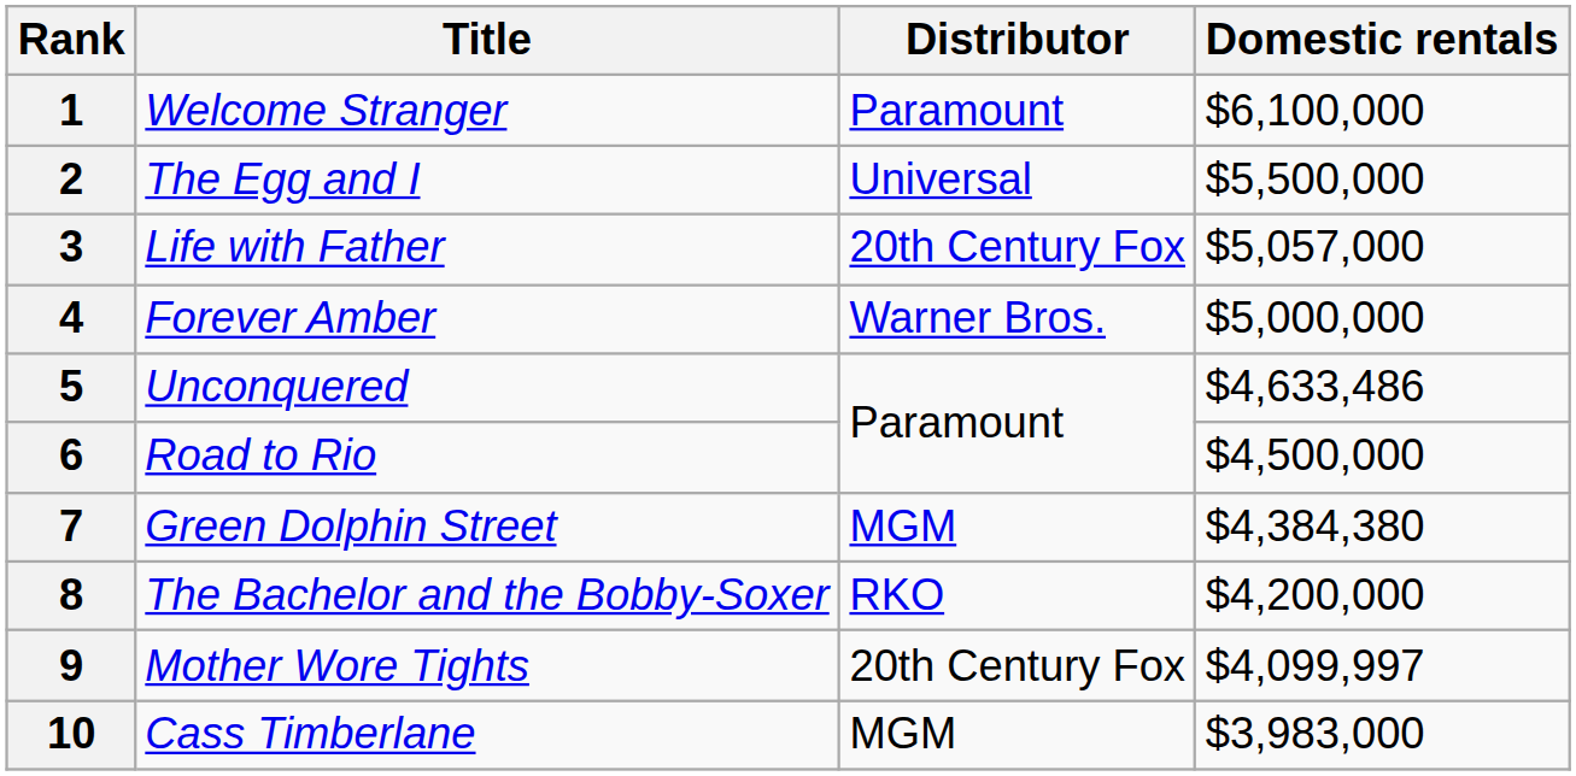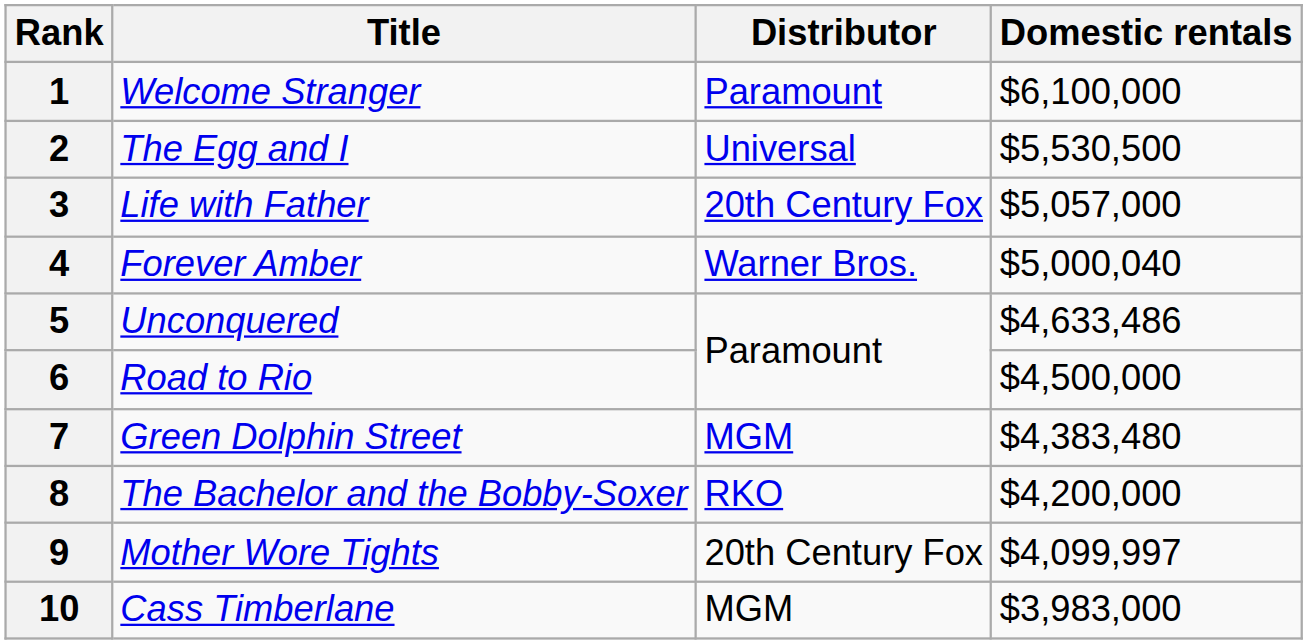 <table class="wikitable sortable" style="margin:auto; margin:auto;">
 <tr>
 <th>Rank</th>
 <th>Title</th>
 <th>Distributor</th>
 <th>Domestic rentals</th>
 </tr>
 <tr>
 <th style="text-align:center;"><strong>1</strong></th>
 <td><em><a href='#'>Welcome Stranger</a></em></td>
 <td><a href='#'>Paramount</a></td>
 <td>$6,100,000</td>
 </tr>
 <tr>
 <th style="text-align:center;"><strong>2</strong></th>
 <td><em><a href='#'>The Egg and I</a></em></td>
 <td><a href='#'>Universal</a></td>
-<td>$5,500,000</td>
+<td>$5,530,500</td>
 </tr>
 <tr>
 <th style="text-align:center;"><strong>3</strong></th>
 <td><em><a href='#'>Life with Father</a></em></td>
 <td><a href='#'>20th Century Fox</a></td>
 <td>$5,057,000</td>
 </tr>
 <tr>
 <th style="text-align:center;"><strong>4</strong></th>
 <td><em><a href='#'>Forever Amber</a></em></td>
 <td><a href='#'>Warner Bros.</a></td>
-<td>$5,000,000</td>
+<td>$5,000,040</td>
 </tr>
 <tr>
 <th style="text-align:center;"><strong>5</strong></th>
 <td><em><a href='#'>Unconquered</a></em></td>
 <td rowspan="2">Paramount</td>
 <td>$4,633,486</td>
 </tr>
 <tr>
 <th style="text-align:center;"><strong>6</strong></th>
 <td><em><a href='#'>Road to Rio</a></em></td>
 <td>$4,500,000</td>
 </tr>
 <tr>
 <th style="text-align:center;"><strong>7</strong></th>
 <td><em><a href='#'>Green Dolphin Street</a></em></td>
 <td><a href='#'>MGM</a></td>
-<td>$4,384,380</td>
+<td>$4,383,480</td>
 </tr>
 <tr>
 <th style="text-align:center;"><strong>8</strong></th>
 <td><em><a href='#'>The Bachelor and the Bobby-Soxer</a></em></td>
 <td><a href='#'>RKO</a></td>
 <td>$4,200,000</td>
 </tr>
 <tr>
 <th style="text-align:center;"><strong>9</strong></th>
 <td><em><a href='#'>Mother Wore Tights</a></em></td>
 <td>20th Century Fox</td>
 <td>$4,099,997</td>
 </tr>
 <tr>
 <th style="text-align:center;"><strong>10</strong></th>
 <td><em><a href='#'>Cass Timberlane</a></em></td>
 <td>MGM</td>
 <td>$3,983,000</td>
 </tr>
 </table>
